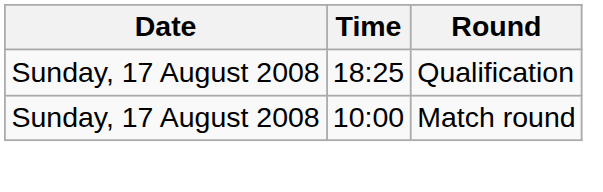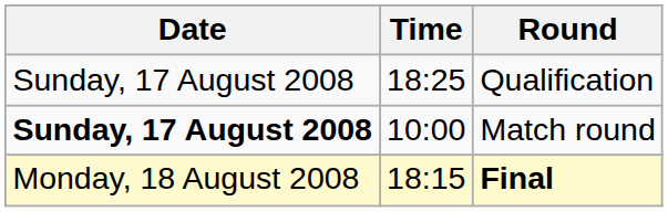 <table class="wikitable">
 <tr>
 <th>Date</th>
 <th>Time</th>
 <th>Round</th>
 </tr>
 <tr>
 <td>Sunday, 17 August 2008</td>
 <td>18:25</td>
 <td>Qualification</td>
 </tr>
 <tr>
-<td>Sunday, 17 August 2008</td>
+<td><strong>Sunday, 17 August 2008</strong></td>
 <td>10:00</td>
 <td>Match round</td>
 </tr>
+<tr>
+<td style=background:lemonchiffon>Monday, 18 August 2008</td>
+<td style=background:lemonchiffon>18:15</td>
+<td style=background:lemonchiffon><strong>Final</strong></td>
+</tr>
 </table>
